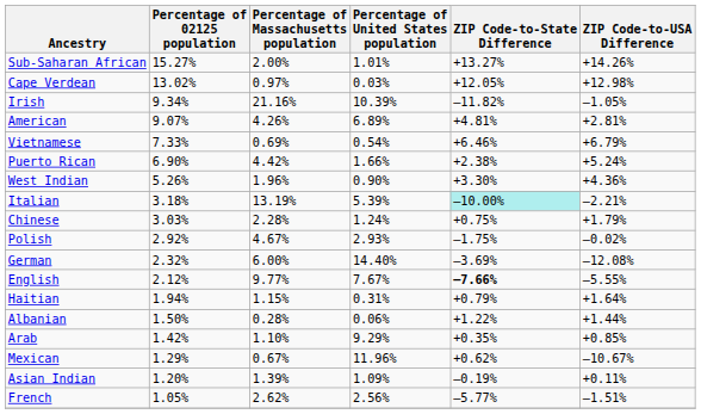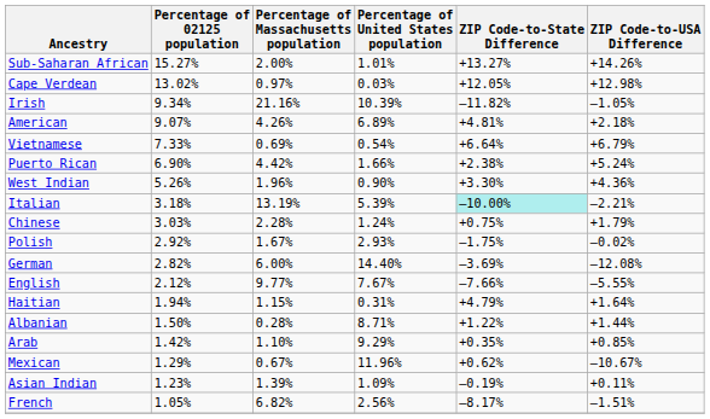 <table class="wikitable sortable">
 <tr valign=bottom>
 <th>Ancestry</th>
 <th>Percentage of<br>02125<br>population</th>
 <th>Percentage of<br>Massachusetts<br>population</th>
 <th>Percentage of<br>United States<br>population</th>
 <th>ZIP Code-to-State<br>Difference</th>
 <th>ZIP Code-to-USA<br>Difference</th>
 </tr>
 <tr>
 <td><a href='#'>Sub-Saharan African</a></td>
 <td>15.27%</td>
 <td>2.00%</td>
 <td>1.01%</td>
 <td>+13.27%</td>
 <td>+14.26%</td>
 </tr>
 <tr>
 <td><a href='#'>Cape Verdean</a></td>
 <td>13.02%</td>
 <td>0.97%</td>
 <td>0.03%</td>
 <td>+12.05%</td>
 <td>+12.98%</td>
 </tr>
 <tr>
 <td><a href='#'>Irish</a></td>
 <td>9.34%</td>
 <td>21.16%</td>
 <td>10.39%</td>
 <td>–11.82%</td>
 <td>–1.05%</td>
 </tr>
 <tr>
 <td><a href='#'>American</a></td>
 <td>9.07%</td>
 <td>4.26%</td>
 <td>6.89%</td>
 <td>+4.81%</td>
-<td>+2.81%</td>
+<td>+2.18%</td>
 </tr>
 <tr>
 <td><a href='#'>Vietnamese</a></td>
 <td>7.33%</td>
 <td>0.69%</td>
 <td>0.54%</td>
-<td>+6.46%</td>
+<td>+6.64%</td>
 <td>+6.79%</td>
 </tr>
 <tr>
 <td><a href='#'>Puerto Rican</a></td>
 <td>6.90%</td>
 <td>4.42%</td>
 <td>1.66%</td>
 <td>+2.38%</td>
 <td>+5.24%</td>
 </tr>
 <tr>
 <td><a href='#'>West Indian</a></td>
 <td>5.26%</td>
 <td>1.96%</td>
 <td>0.90%</td>
 <td>+3.30%</td>
 <td>+4.36%</td>
 </tr>
 <tr>
 <td><a href='#'>Italian</a></td>
 <td>3.18%</td>
 <td>13.19%</td>
 <td>5.39%</td>
 <td style="background: paleturquoise;">–10.00%</td>
 <td>–2.21%</td>
 </tr>
 <tr>
 <td><a href='#'>Chinese</a></td>
 <td>3.03%</td>
 <td>2.28%</td>
 <td>1.24%</td>
 <td>+0.75%</td>
 <td>+1.79%</td>
 </tr>
 <tr>
 <td><a href='#'>Polish</a></td>
 <td>2.92%</td>
-<td>4.67%</td>
+<td>1.67%</td>
 <td>2.93%</td>
 <td>–1.75%</td>
 <td>–0.02%</td>
 </tr>
 <tr>
 <td><a href='#'>German</a></td>
-<td>2.32%</td>
+<td>2.82%</td>
 <td>6.00%</td>
 <td>14.40%</td>
 <td>–3.69%</td>
 <td>–12.08%</td>
 </tr>
 <tr>
 <td><a href='#'>English</a></td>
 <td>2.12%</td>
 <td>9.77%</td>
 <td>7.67%</td>
-<td><strong>–7.66%</strong></td>
+<td>–7.66%</td>
 <td>–5.55%</td>
 </tr>
 <tr>
 <td><a href='#'>Haitian</a></td>
 <td>1.94%</td>
 <td>1.15%</td>
 <td>0.31%</td>
-<td>+0.79%</td>
+<td>+4.79%</td>
 <td>+1.64%</td>
 </tr>
 <tr>
 <td><a href='#'>Albanian</a></td>
 <td>1.50%</td>
 <td>0.28%</td>
-<td>0.06%</td>
+<td>8.71%</td>
 <td>+1.22%</td>
 <td>+1.44%</td>
 </tr>
 <tr>
 <td><a href='#'>Arab</a></td>
 <td>1.42%</td>
 <td>1.10%</td>
 <td>9.29%</td>
 <td>+0.35%</td>
 <td>+0.85%</td>
 </tr>
 <tr>
 <td><a href='#'>Mexican</a></td>
 <td>1.29%</td>
 <td>0.67%</td>
 <td>11.96%</td>
 <td>+0.62%</td>
 <td>–10.67%</td>
 </tr>
 <tr>
 <td><a href='#'>Asian Indian</a></td>
-<td>1.20%</td>
+<td>1.23%</td>
 <td>1.39%</td>
 <td>1.09%</td>
 <td>–0.19%</td>
 <td>+0.11%</td>
 </tr>
 <tr>
 <td><a href='#'>French</a></td>
 <td>1.05%</td>
-<td>2.62%</td>
+<td>6.82%</td>
 <td>2.56%</td>
-<td>–5.77%</td>
+<td>–8.17%</td>
 <td>–1.51%</td>
 </tr>
 <tr>
 </tr>
 </table>
